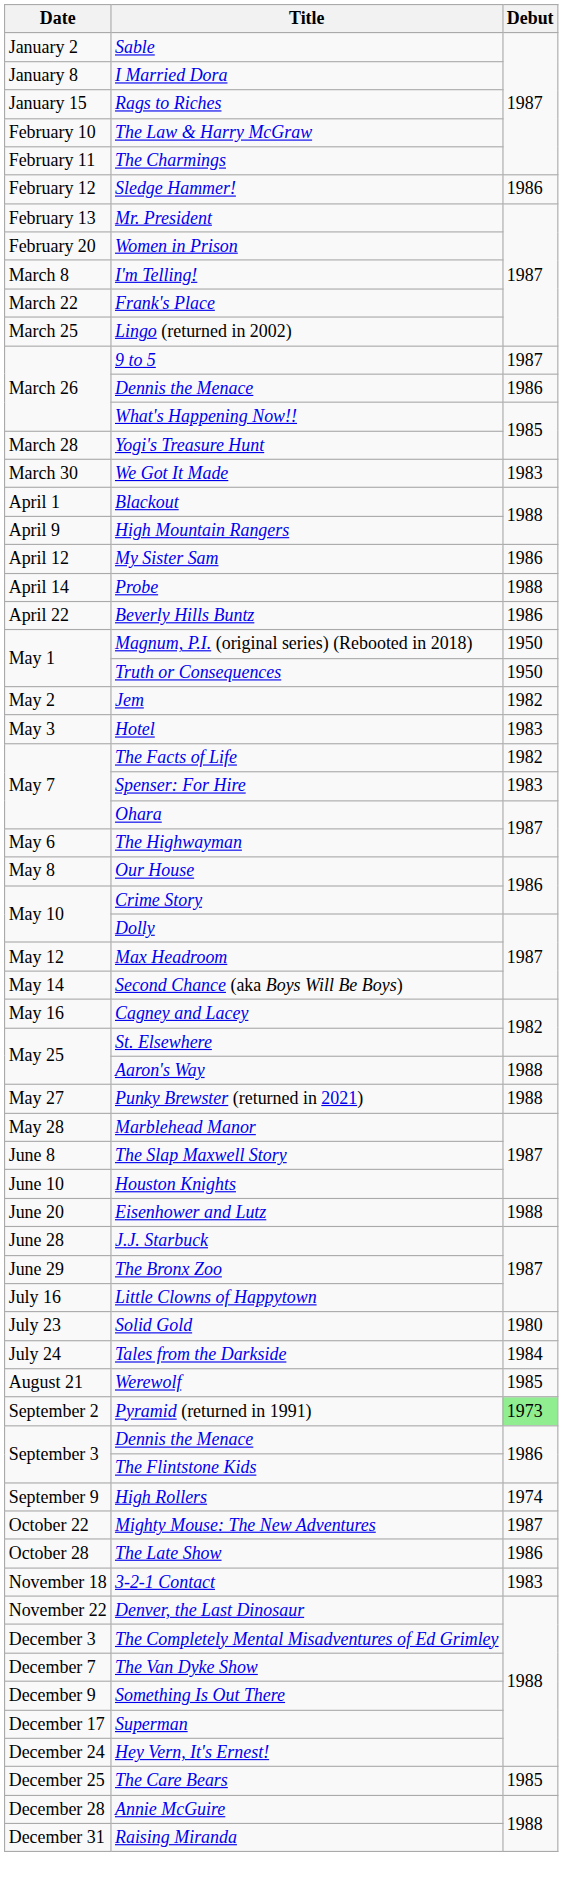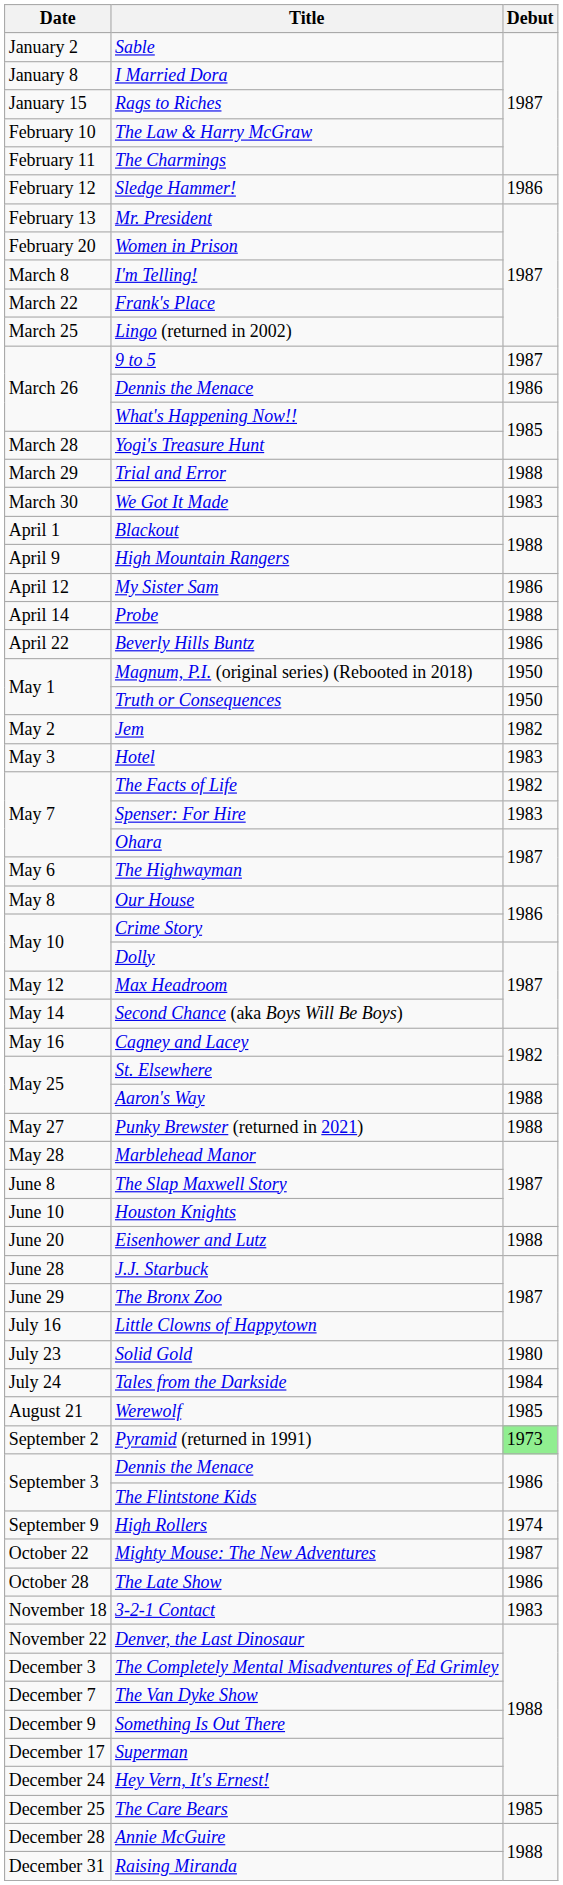 <table class="wikitable sortable">
 <tr>
 <th>Date</th>
 <th>Title</th>
 <th>Debut</th>
 </tr>
 <tr>
 <td>January 2</td>
 <td><em><a href='#'>Sable</a></em></td>
 <td rowspan="5">1987</td>
 </tr>
 <tr>
 <td>January 8</td>
 <td><em><a href='#'>I Married Dora</a></em></td>
 </tr>
 <tr>
 <td>January 15</td>
 <td><em><a href='#'>Rags to Riches</a></em></td>
 </tr>
 <tr>
 <td>February 10</td>
 <td><em><a href='#'>The Law & Harry McGraw</a></em></td>
 </tr>
 <tr>
 <td>February 11</td>
 <td><em><a href='#'>The Charmings</a></em></td>
 </tr>
 <tr>
 <td>February 12</td>
 <td><em><a href='#'>Sledge Hammer!</a></em></td>
 <td>1986</td>
 </tr>
 <tr>
 <td>February 13</td>
 <td><em><a href='#'>Mr. President</a></em></td>
 <td rowspan="5">1987</td>
 </tr>
 <tr>
 <td>February 20</td>
 <td><em><a href='#'>Women in Prison</a></em></td>
 </tr>
 <tr>
 <td>March 8</td>
 <td><em><a href='#'>I'm Telling!</a></em></td>
 </tr>
 <tr>
 <td>March 22</td>
 <td><em><a href='#'>Frank's Place</a></em></td>
 </tr>
 <tr>
 <td>March 25</td>
 <td><em><a href='#'>Lingo</a></em> (returned in 2002)</td>
 </tr>
 <tr>
 <td rowspan="3">March 26</td>
 <td><em><a href='#'>9 to 5</a></em></td>
 <td>1987</td>
 </tr>
 <tr>
 <td><em><a href='#'>Dennis the Menace</a></em></td>
 <td>1986</td>
 </tr>
 <tr>
 <td><em><a href='#'>What's Happening Now!!</a></em></td>
 <td rowspan="2">1985</td>
 </tr>
 <tr>
 <td>March 28</td>
 <td><em><a href='#'>Yogi's Treasure Hunt</a></em></td>
+</tr>
+<tr>
+<td>March 29</td>
+<td><em><a href='#'>Trial and Error</a></em></td>
+<td>1988</td>
 </tr>
 <tr>
 <td>March 30</td>
 <td><em><a href='#'>We Got It Made</a></em></td>
 <td>1983</td>
 </tr>
 <tr>
 <td>April 1</td>
 <td><em><a href='#'>Blackout</a></em></td>
 <td rowspan="2">1988</td>
 </tr>
 <tr>
 <td>April 9</td>
 <td><em><a href='#'>High Mountain Rangers</a></em></td>
 </tr>
 <tr>
 <td>April 12</td>
 <td><em><a href='#'>My Sister Sam</a></em></td>
 <td>1986</td>
 </tr>
 <tr>
 <td>April 14</td>
 <td><em><a href='#'>Probe</a></em></td>
 <td>1988</td>
 </tr>
 <tr>
 <td>April 22</td>
 <td><em><a href='#'>Beverly Hills Buntz</a></em></td>
 <td>1986</td>
 </tr>
 <tr>
 <td rowspan="2">May 1</td>
 <td><em><a href='#'>Magnum, P.I.</a></em> (original series) (Rebooted in 2018)</td>
 <td>1950</td>
 </tr>
 <tr>
 <td><em><a href='#'>Truth or Consequences</a></em></td>
 <td>1950</td>
 </tr>
 <tr>
 <td>May 2</td>
 <td><em><a href='#'>Jem</a></em></td>
 <td>1982</td>
 </tr>
 <tr>
 <td>May 3</td>
 <td><em><a href='#'>Hotel</a></em></td>
 <td>1983</td>
 </tr>
 <tr>
 <td rowspan="3">May 7</td>
 <td><em><a href='#'>The Facts of Life</a></em></td>
 <td>1982</td>
 </tr>
 <tr>
 <td><em><a href='#'>Spenser: For Hire</a></em></td>
 <td>1983</td>
 </tr>
 <tr>
 <td><em><a href='#'>Ohara</a></em></td>
 <td rowspan="2">1987</td>
 </tr>
 <tr>
 <td>May 6</td>
 <td><em><a href='#'>The Highwayman</a></em></td>
 </tr>
 <tr>
 <td>May 8</td>
 <td><em><a href='#'>Our House</a></em></td>
 <td rowspan="2">1986</td>
 </tr>
 <tr>
 <td rowspan="2">May 10</td>
 <td><em><a href='#'>Crime Story</a></em></td>
 </tr>
 <tr>
 <td><em><a href='#'>Dolly</a></em></td>
 <td rowspan="3">1987</td>
 </tr>
 <tr>
 <td>May 12</td>
 <td><em><a href='#'>Max Headroom</a></em></td>
 </tr>
 <tr>
 <td>May 14</td>
 <td><em><a href='#'>Second Chance</a></em> (aka <em>Boys Will Be Boys</em>)</td>
 </tr>
 <tr>
 <td>May 16</td>
 <td><em><a href='#'>Cagney and Lacey</a></em></td>
 <td rowspan="2">1982</td>
 </tr>
 <tr>
 <td rowspan="2">May 25</td>
 <td><em><a href='#'>St. Elsewhere</a></em></td>
 </tr>
 <tr>
 <td><em><a href='#'>Aaron's Way</a></em></td>
 <td>1988</td>
 </tr>
 <tr>
 <td>May 27</td>
 <td><em><a href='#'>Punky Brewster</a></em> (returned in <a href='#'>2021</a>)</td>
 <td>1988</td>
 </tr>
 <tr>
 <td>May 28</td>
 <td><em><a href='#'>Marblehead Manor</a></em></td>
 <td rowspan="3">1987</td>
 </tr>
 <tr>
 <td>June 8</td>
 <td><em><a href='#'>The Slap Maxwell Story</a></em></td>
 </tr>
 <tr>
 <td>June 10</td>
 <td><em><a href='#'>Houston Knights</a></em></td>
 </tr>
 <tr>
 <td>June 20</td>
 <td><em><a href='#'>Eisenhower and Lutz</a></em></td>
 <td>1988</td>
 </tr>
 <tr>
 <td>June 28</td>
 <td><em><a href='#'>J.J. Starbuck</a></em></td>
 <td rowspan="3">1987</td>
 </tr>
 <tr>
 <td>June 29</td>
 <td><em><a href='#'>The Bronx Zoo</a></em></td>
 </tr>
 <tr>
 <td>July 16</td>
 <td><em><a href='#'>Little Clowns of Happytown</a></em></td>
 </tr>
 <tr>
 <td>July 23</td>
 <td><em><a href='#'>Solid Gold</a></em></td>
 <td>1980</td>
 </tr>
 <tr>
 <td>July 24</td>
 <td><em><a href='#'>Tales from the Darkside</a></em></td>
 <td>1984</td>
 </tr>
 <tr>
 <td>August 21</td>
 <td><em><a href='#'>Werewolf</a></em></td>
 <td>1985</td>
 </tr>
 <tr>
 <td>September 2</td>
 <td><em><a href='#'>Pyramid</a></em> (returned in 1991)</td>
 <td style="background: lightgreen;">1973</td>
 </tr>
 <tr>
 <td rowspan="2">September 3</td>
 <td><em><a href='#'>Dennis the Menace</a></em></td>
 <td rowspan="2">1986</td>
 </tr>
 <tr>
 <td><em><a href='#'>The Flintstone Kids</a></em></td>
 </tr>
 <tr>
 <td>September 9</td>
 <td><em><a href='#'>High Rollers</a></em></td>
 <td>1974</td>
 </tr>
 <tr>
 <td>October 22</td>
 <td><em><a href='#'>Mighty Mouse: The New Adventures</a></em></td>
 <td>1987</td>
 </tr>
 <tr>
 <td>October 28</td>
 <td><em><a href='#'>The Late Show</a></em></td>
 <td>1986</td>
 </tr>
 <tr>
 <td>November 18</td>
 <td><em><a href='#'>3-2-1 Contact</a></em></td>
 <td>1983</td>
 </tr>
 <tr>
 <td>November 22</td>
 <td><em><a href='#'>Denver, the Last Dinosaur</a></em></td>
 <td rowspan="6">1988</td>
 </tr>
 <tr>
 <td>December 3</td>
 <td><em><a href='#'>The Completely Mental Misadventures of Ed Grimley</a></em></td>
 </tr>
 <tr>
 <td>December 7</td>
 <td><em><a href='#'>The Van Dyke Show</a></em></td>
 </tr>
 <tr>
 <td>December 9</td>
 <td><em><a href='#'>Something Is Out There</a></em></td>
 </tr>
 <tr>
 <td>December 17</td>
 <td><em><a href='#'>Superman</a></em></td>
 </tr>
 <tr>
 <td>December 24</td>
 <td><em><a href='#'>Hey Vern, It's Ernest!</a></em></td>
 </tr>
 <tr>
 <td>December 25</td>
 <td><em><a href='#'>The Care Bears</a></em></td>
 <td>1985</td>
 </tr>
 <tr>
 <td>December 28</td>
 <td><em><a href='#'>Annie McGuire</a></em></td>
 <td rowspan="2">1988</td>
 </tr>
 <tr>
 <td>December 31</td>
 <td><em><a href='#'>Raising Miranda</a></em></td>
 </tr>
 </table>
